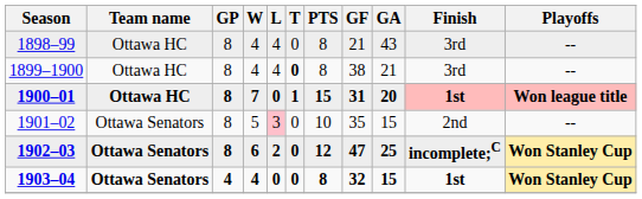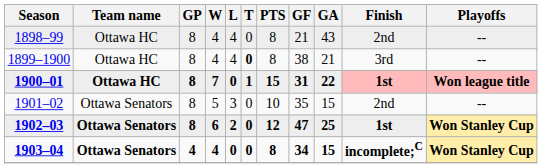 <table class="wikitable">
 <tr>
 <th>Season</th>
 <th>Team name</th>
 <th>GP</th>
 <th>W</th>
 <th>L</th>
 <th>T</th>
 <th>PTS</th>
 <th>GF</th>
 <th>GA</th>
 <th>Finish</th>
 <th>Playoffs</th>
 </tr>
 <tr bgcolor="#eeeeee" align="center">
 <td><a href='#'>1898–99</a></td>
 <td>Ottawa HC</td>
 <td>8</td>
 <td>4</td>
 <td>4</td>
 <td>0</td>
 <td>8</td>
 <td>21</td>
 <td>43</td>
-<td>3rd</td>
+<td>2nd</td>
 <td>--</td>
 </tr>
 <tr align="center">
 <td><a href='#'>1899–1900</a></td>
 <td>Ottawa HC</td>
 <td>8</td>
 <td>4</td>
 <td>4</td>
 <td><strong>0</strong></td>
 <td>8</td>
 <td>38</td>
 <td>21</td>
 <td>3rd</td>
 <td>--</td>
 </tr>
 <tr bgcolor="#eeeeee" style="font-weight:bold;" align="center">
 <td><a href='#'>1900–01</a></td>
 <td>Ottawa HC</td>
 <td>8</td>
 <td>7</td>
 <td>0</td>
 <td>1</td>
 <td>15</td>
 <td>31</td>
-<td>20</td>
+<td>22</td>
 <td bgcolor="#ffbbbb">1st</td>
 <td bgcolor="#ffbbbb">Won league title</td>
 </tr>
 <tr align="center">
 <td><a href='#'>1901–02</a></td>
 <td>Ottawa Senators</td>
 <td>8</td>
 <td>5</td>
-<td style="background: pink;">3</td>
+<td>3</td>
 <td>0</td>
 <td>10</td>
 <td>35</td>
 <td>15</td>
 <td>2nd</td>
 <td>--</td>
 </tr>
 <tr bgcolor="#eeeeee" style="font-weight:bold;" align="center">
 <td><strong><a href='#'>1902–03</a></strong></td>
 <td>Ottawa Senators</td>
 <td><strong>8</strong></td>
 <td><strong>6</strong></td>
 <td><strong>2</strong></td>
 <td><strong>0</strong></td>
 <td><strong>12</strong></td>
 <td><strong>47</strong></td>
 <td><strong>25</strong></td>
-<td><strong>incomplete;</strong><sup>C</sup></td>
+<td><strong>1st</strong></td>
 <td bgcolor="#ffeeaa"><strong>Won Stanley Cup</strong></td>
 </tr>
 <tr style="font-weight:bold;" align="center">
 <td><strong><a href='#'>1903–04</a></strong></td>
 <td>Ottawa Senators</td>
 <td><strong>4</strong></td>
 <td><strong>4</strong></td>
 <td><strong>0</strong></td>
 <td><strong>0</strong></td>
 <td><strong>8</strong></td>
-<td><strong>32</strong></td>
+<td><strong>34</strong></td>
 <td><strong>15</strong></td>
-<td><strong>1st</strong></td>
+<td><strong>incomplete;</strong><sup>C</sup></td>
 <td bgcolor="#ffeeaa"><strong>Won Stanley Cup</strong></td>
 </tr>
 <tr>
 </tr>
 </table>
